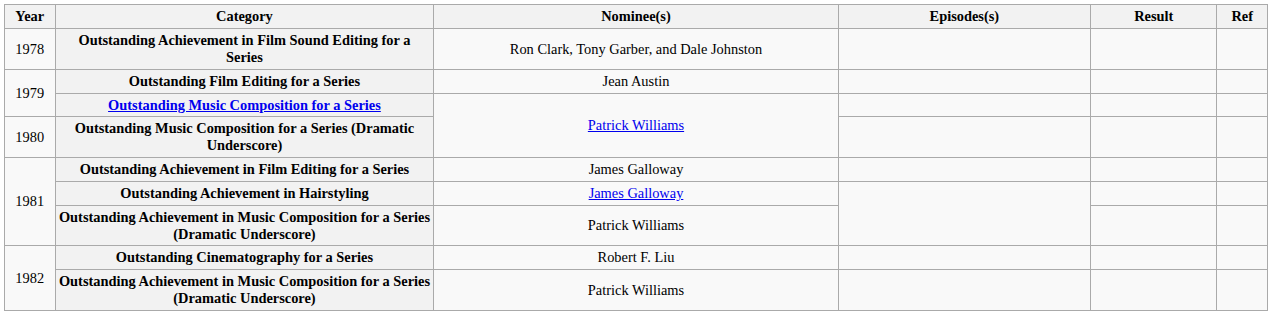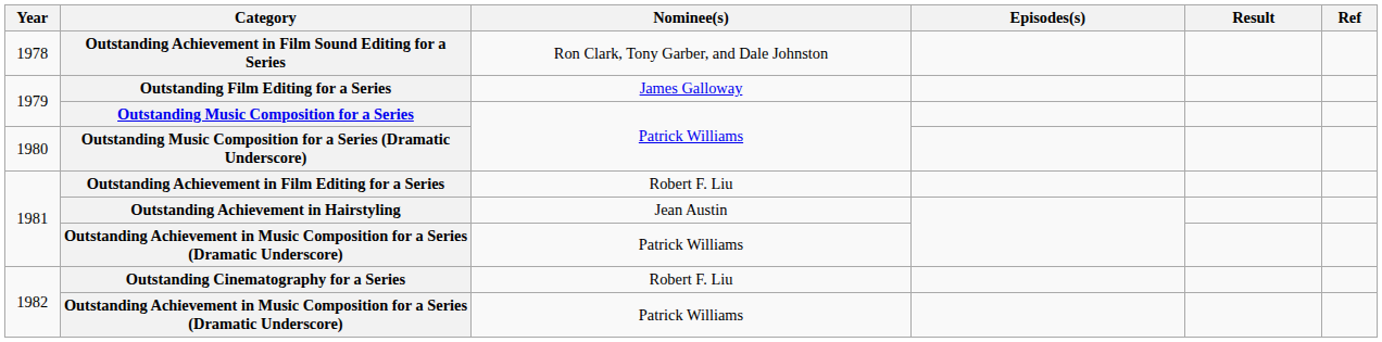 <table class="wikitable plainrowheaders" style="font-size: 90%; text-align:center" width=100%>
 <tr>
 <th scope="col" width="4%">Year</th>
 <th scope="col" width="30%">Category</th>
 <th scope="col" width="32%">Nominee(s)</th>
 <th scope="col" width="20%">Episodes(s)</th>
 <th scope="col" width="10%">Result</th>
 <th scope="col" width="4%">Ref</th>
 </tr>
 <tr>
 <td>1978</td>
 <th scope="row" style="text-align:center">Outstanding Achievement in Film Sound Editing for a Series</th>
 <td>Ron Clark, Tony Garber, and Dale Johnston</td>
 <td></td>
 <td></td>
 <td></td>
 </tr>
 <tr>
 <td rowspan="2">1979</td>
 <th scope="row" style="text-align:center">Outstanding Film Editing for a Series</th>
-<td>Jean Austin</td>
+<td><a href='#'>James Galloway</a></td>
 <td></td>
 <td></td>
 <td></td>
 </tr>
 <tr>
 <th scope="row" style="text-align:center"><a href='#'>Outstanding Music Composition for a Series</a></th>
 <td rowspan="2"><a href='#'>Patrick Williams</a></td>
 <td></td>
 <td></td>
 <td></td>
 </tr>
 <tr>
 <td>1980</td>
 <th scope="row" style="text-align:center">Outstanding Music Composition for a Series (Dramatic Underscore)</th>
 <td></td>
 <td></td>
 <td></td>
 </tr>
 <tr>
 <td rowspan="3">1981</td>
 <th scope="row" style="text-align:center">Outstanding Achievement in Film Editing for a Series</th>
-<td>James Galloway</td>
+<td>Robert F. Liu</td>
 <td></td>
 <td></td>
 <td></td>
 </tr>
 <tr>
 <th scope="row" style="text-align:center">Outstanding Achievement in Hairstyling</th>
-<td><a href='#'>James Galloway</a></td>
+<td>Jean Austin</td>
 <td rowspan="2"></td>
 <td></td>
 <td></td>
 </tr>
 <tr>
 <th scope="row" style="text-align:center">Outstanding Achievement in Music Composition for a Series (Dramatic Underscore)</th>
 <td>Patrick Williams</td>
 <td></td>
 <td></td>
 </tr>
 <tr>
 <td rowspan="2">1982</td>
 <th scope="row" style="text-align:center">Outstanding Cinematography for a Series</th>
 <td>Robert F. Liu</td>
 <td></td>
 <td></td>
 <td></td>
 </tr>
 <tr>
 <th scope="row" style="text-align:center">Outstanding Achievement in Music Composition for a Series (Dramatic Underscore)</th>
 <td>Patrick Williams</td>
 <td></td>
 <td></td>
 <td></td>
 </tr>
 </table>
